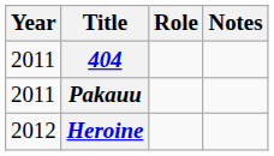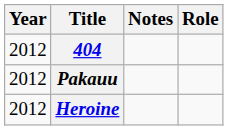 <table class="wikitable sortable plainrowheaders">
 <tr>
 <th>Year</th>
 <th>Title</th>
+<th>Notes</th>
 <th>Role</th>
-<th>Notes</th>
 </tr>
 <tr>
-<td>2011</td>
+<td>2012</td>
 <th scope="row"><em><a href='#'>404</a></em></th>
 <td></td>
 <td></td>
 </tr>
 <tr>
-<td>2011</td>
+<td>2012</td>
 <th scope="row"><em>Pakauu</em></th>
 <td></td>
 <td></td>
 </tr>
 <tr>
 <td>2012</td>
 <th><a href='#'><em>Heroine</em></a></th>
 <td></td>
 <td></td>
 </tr>
 </table>
